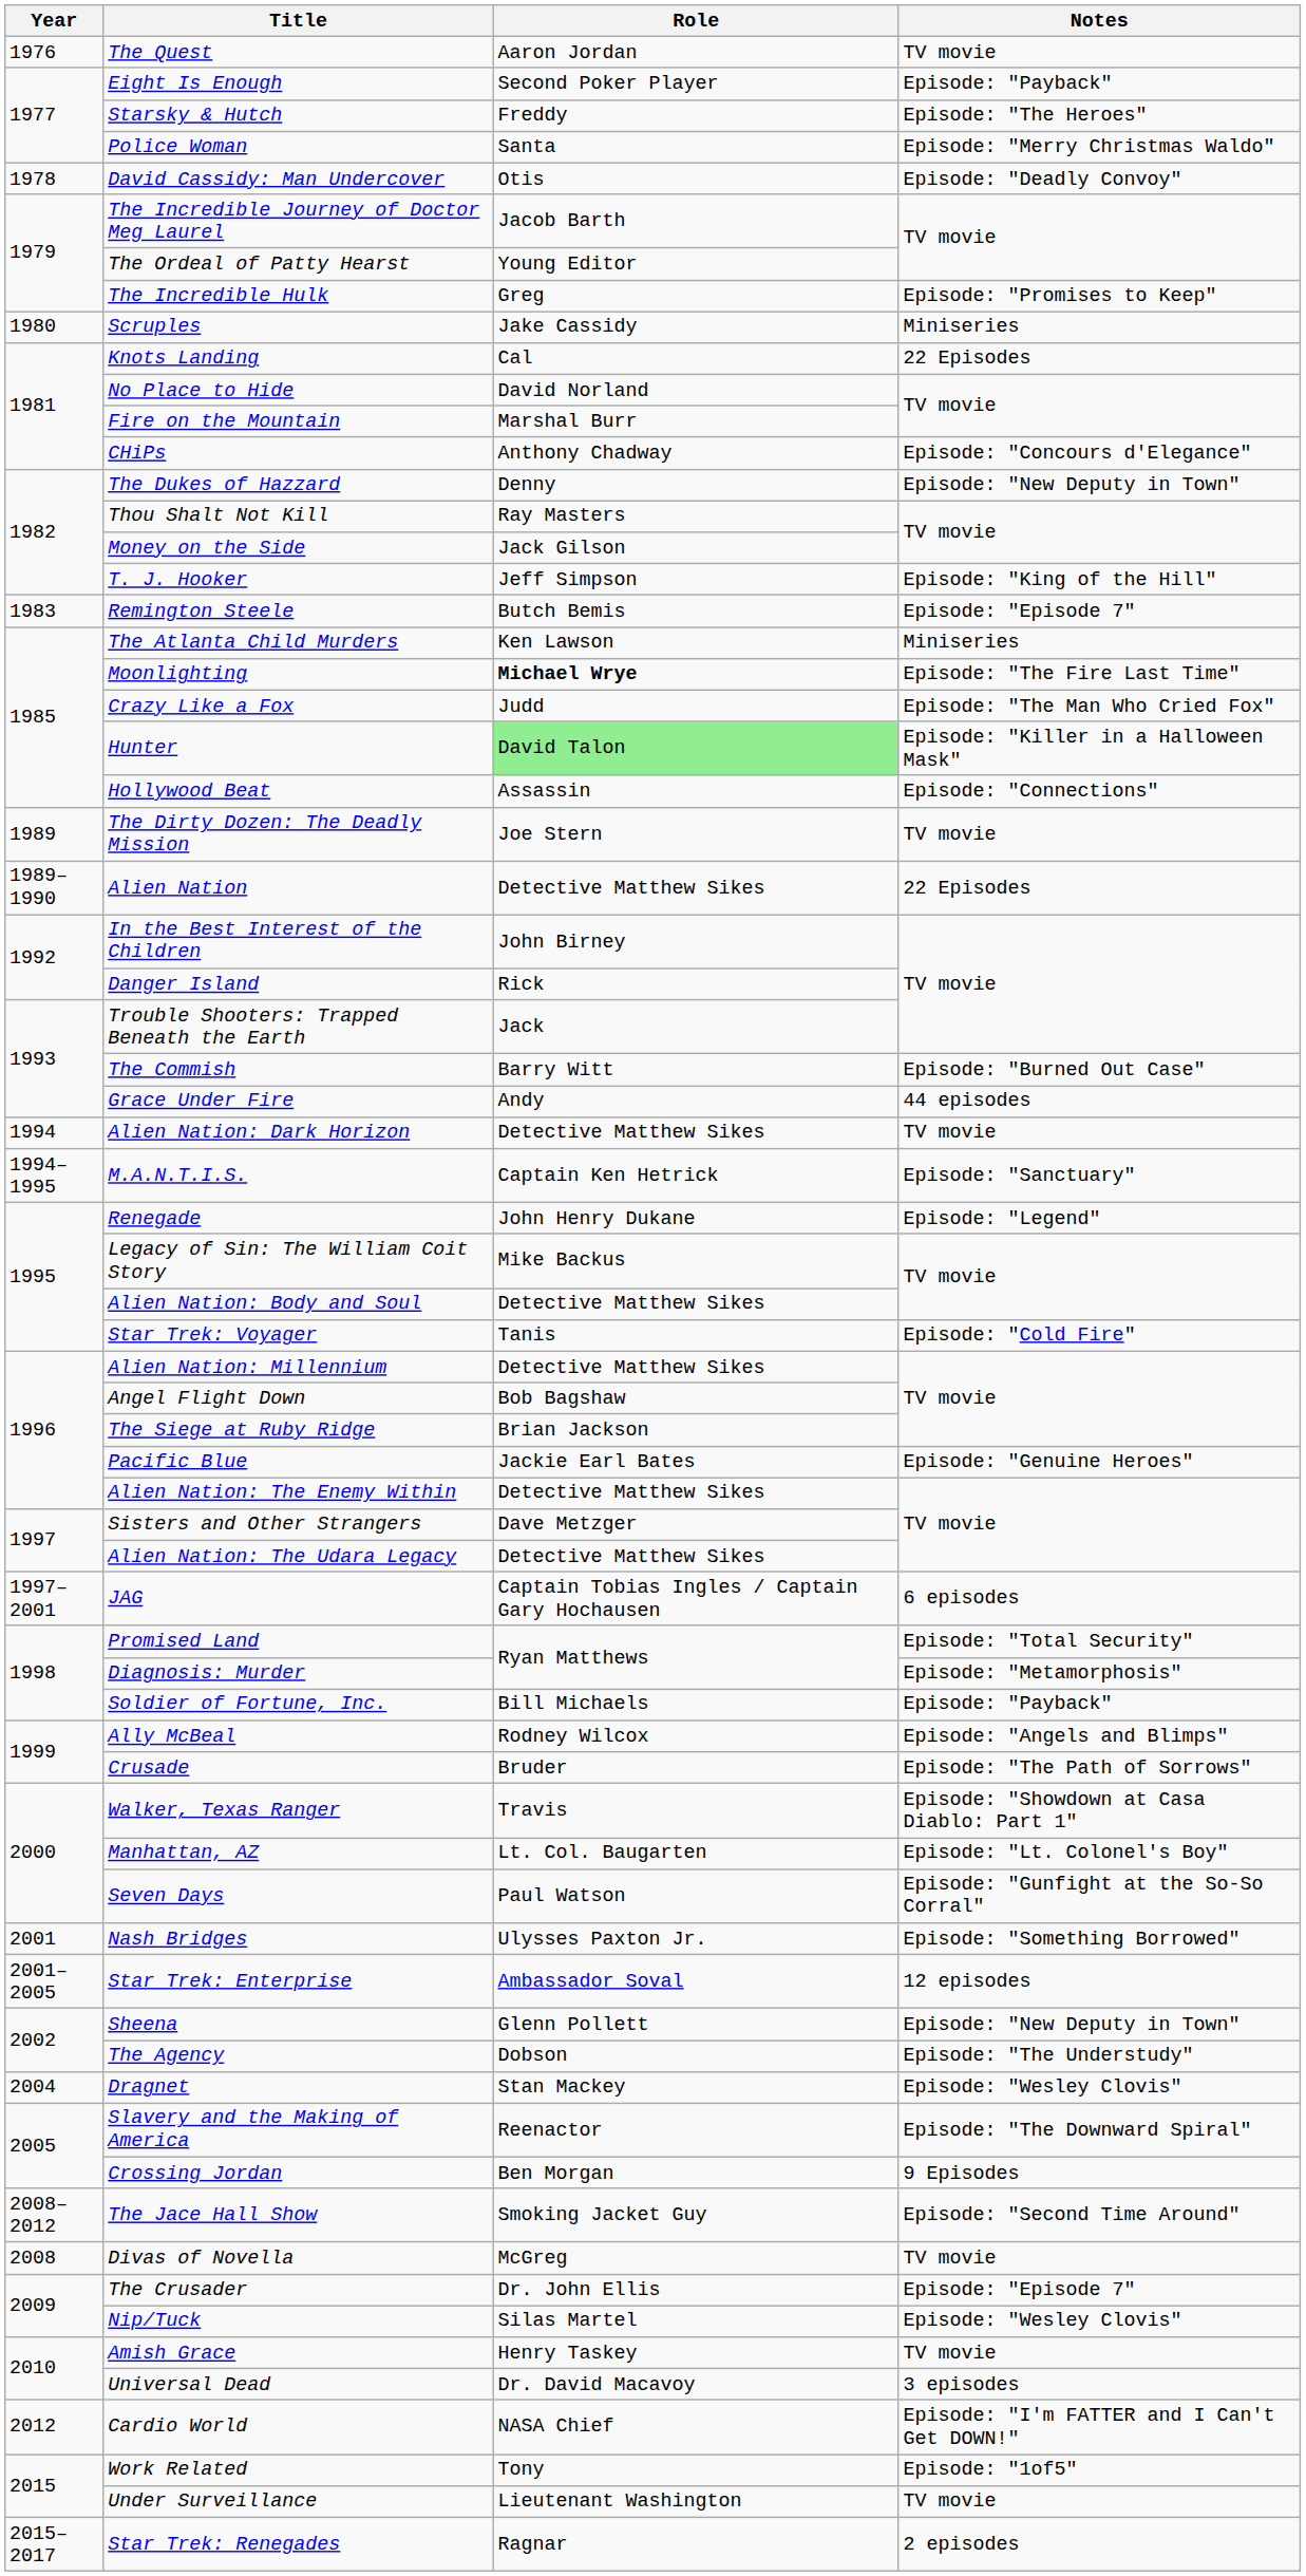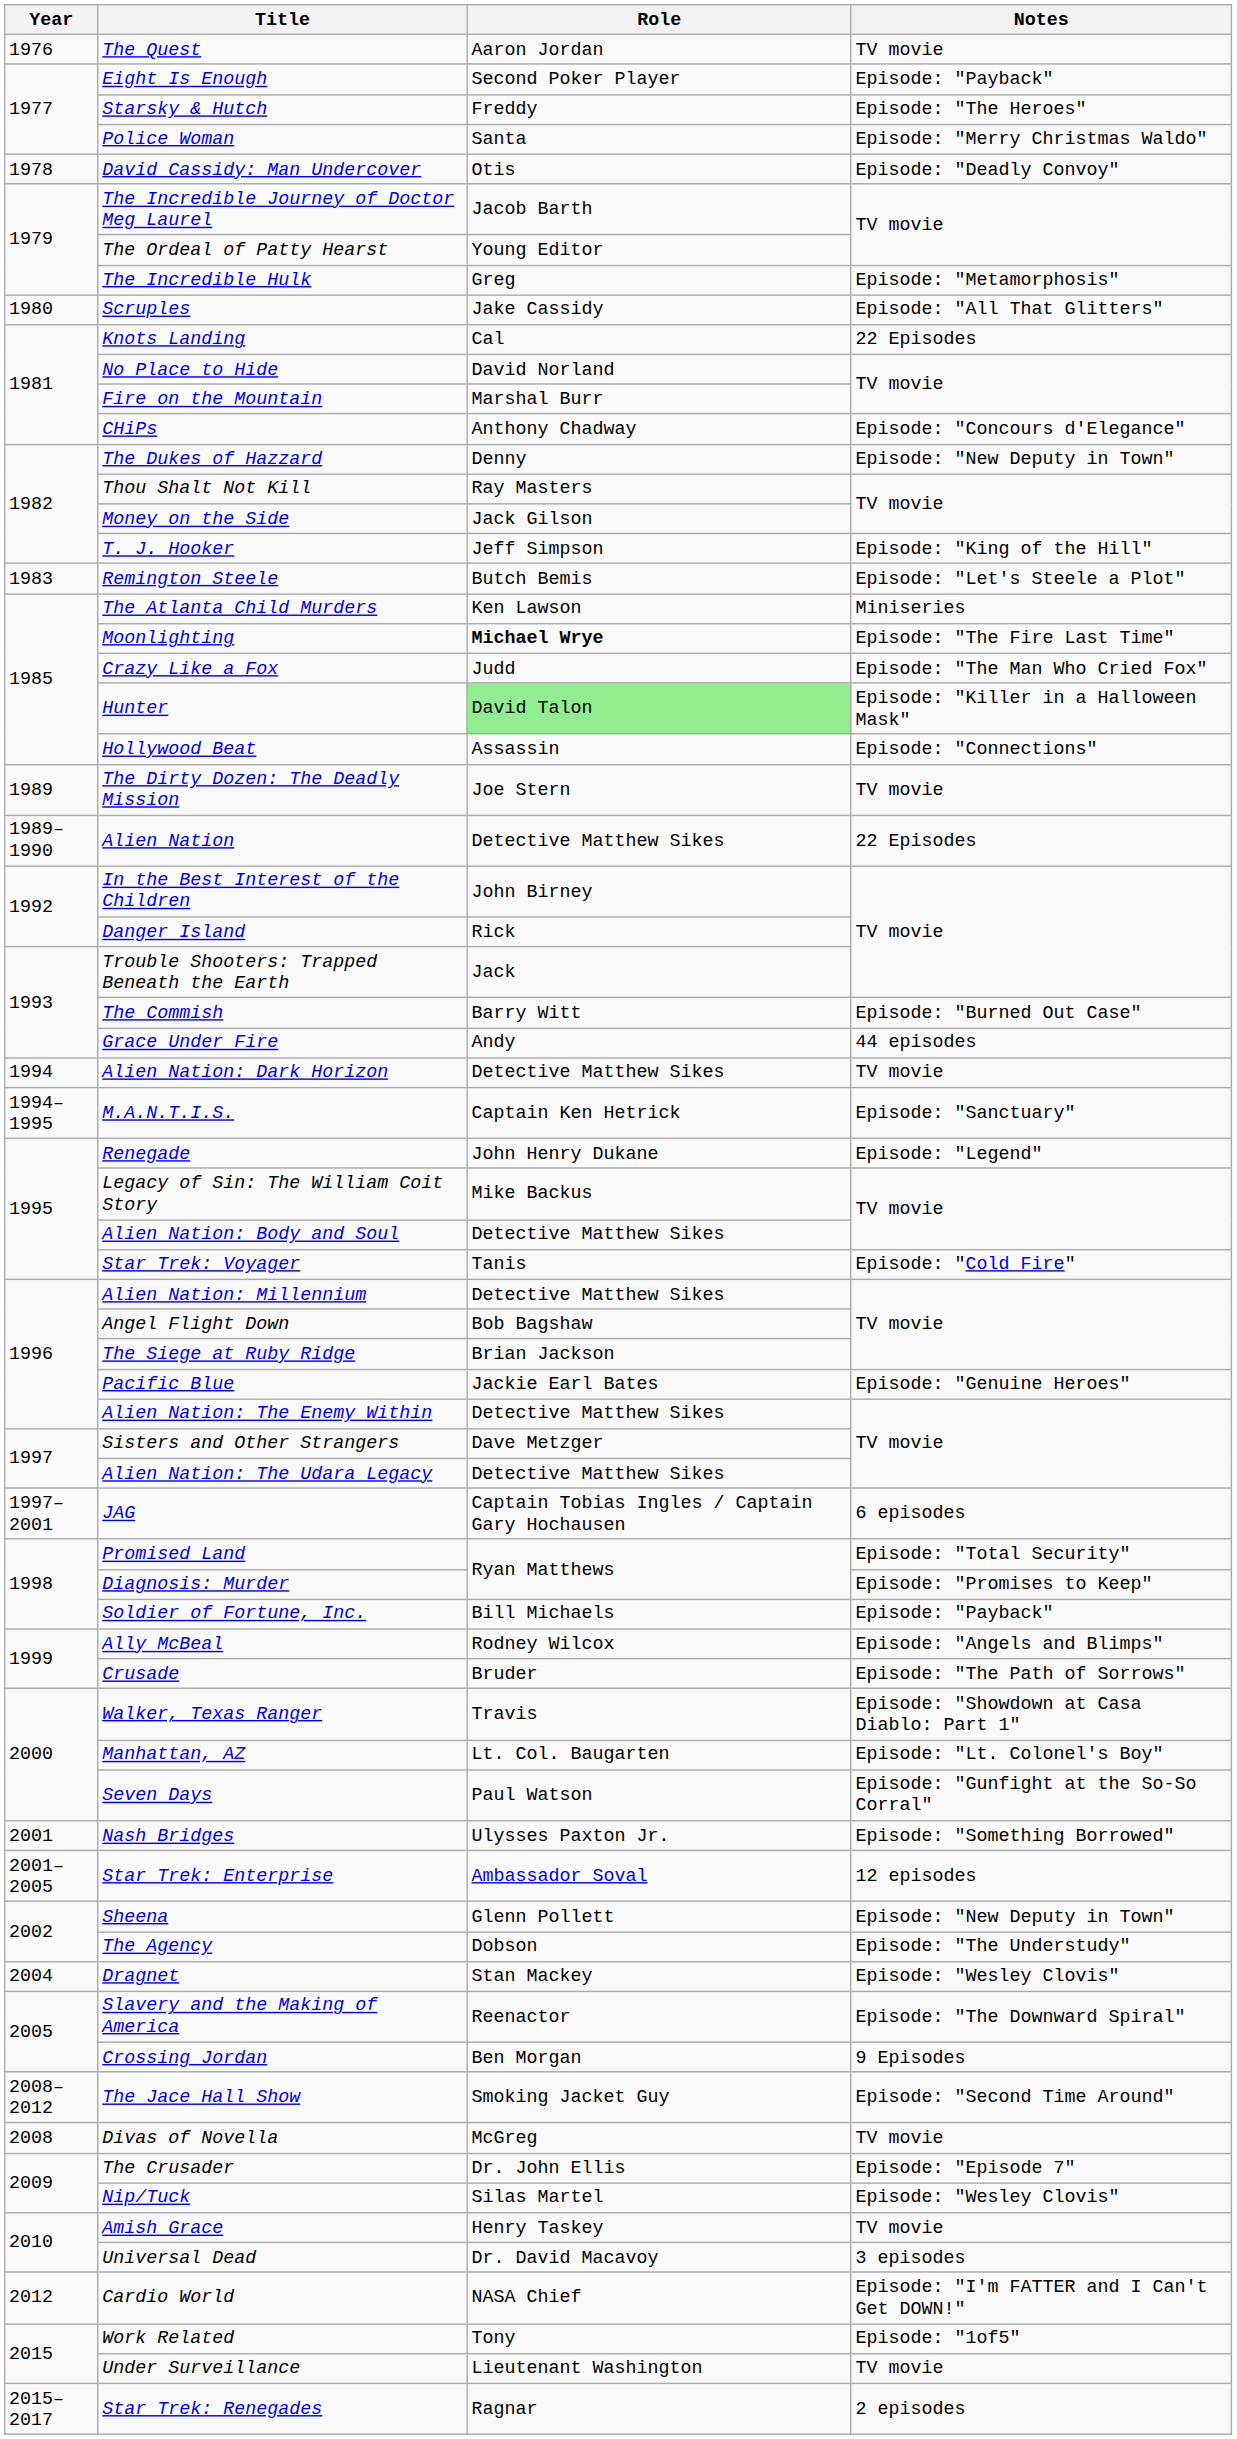 <table class="wikitable sortable">
 <tr>
 <th>Year</th>
 <th>Title</th>
 <th>Role</th>
 <th class="unsortable">Notes</th>
 </tr>
 <tr>
 <td>1976</td>
 <td data-sort-value="Quest, The"><em><a href='#'>The Quest</a></em></td>
 <td>Aaron Jordan</td>
 <td>TV movie</td>
 </tr>
 <tr>
 <td rowspan=3>1977</td>
 <td><em><a href='#'>Eight Is Enough</a></em></td>
 <td>Second Poker Player</td>
 <td>Episode: "Payback"</td>
 </tr>
 <tr>
 <td><em><a href='#'>Starsky & Hutch</a></em></td>
 <td>Freddy</td>
 <td>Episode: "The Heroes"</td>
 </tr>
 <tr>
 <td><em><a href='#'>Police Woman</a></em></td>
 <td>Santa</td>
 <td>Episode: "Merry Christmas Waldo"</td>
 </tr>
 <tr>
 <td>1978</td>
 <td><em><a href='#'>David Cassidy: Man Undercover</a></em></td>
 <td>Otis</td>
 <td>Episode: "Deadly Convoy"</td>
 </tr>
 <tr>
 <td rowspan=3>1979</td>
 <td data-sort-value="Incredible Journey of Doctor Meg Laurel, The"><em><a href='#'>The Incredible Journey of Doctor Meg Laurel</a></em></td>
 <td>Jacob Barth</td>
 <td rowspan=2>TV movie</td>
 </tr>
 <tr>
 <td data-sort-value="Ordeal of Patty Hearst, The"><em>The Ordeal of Patty Hearst</em></td>
 <td>Young Editor</td>
 </tr>
 <tr>
 <td data-sort-value="Incredible Hulk, The"><em><a href='#'>The Incredible Hulk</a></em></td>
 <td>Greg</td>
-<td>Episode: "Promises to Keep"</td>
+<td>Episode: "Metamorphosis"</td>
 </tr>
 <tr>
 <td>1980</td>
 <td><em><a href='#'>Scruples</a></em></td>
 <td>Jake Cassidy</td>
-<td>Miniseries</td>
+<td>Episode: "All That Glitters"</td>
 </tr>
 <tr>
 <td rowspan=4>1981</td>
 <td><em><a href='#'>Knots Landing</a></em></td>
 <td>Cal</td>
 <td>22 Episodes</td>
 </tr>
 <tr>
 <td><em><a href='#'>No Place to Hide</a></em></td>
 <td>David Norland</td>
 <td rowspan=2>TV movie</td>
 </tr>
 <tr>
 <td><em><a href='#'>Fire on the Mountain</a></em></td>
 <td>Marshal Burr</td>
 </tr>
 <tr>
 <td><em><a href='#'>CHiPs</a></em></td>
 <td>Anthony Chadway</td>
 <td>Episode: "Concours d'Elegance"</td>
 </tr>
 <tr>
 <td rowspan=4>1982</td>
 <td data-sort-value="Dukes of Hazzard, The"><em><a href='#'>The Dukes of Hazzard</a></em></td>
 <td>Denny</td>
 <td>Episode: "New Deputy in Town"</td>
 </tr>
 <tr>
 <td><em>Thou Shalt Not Kill</em></td>
 <td>Ray Masters</td>
 <td rowspan=2>TV movie</td>
 </tr>
 <tr>
 <td><em><a href='#'>Money on the Side</a></em></td>
 <td>Jack Gilson</td>
 </tr>
 <tr>
 <td><em><a href='#'>T. J. Hooker</a></em></td>
 <td>Jeff Simpson</td>
 <td>Episode: "King of the Hill"</td>
 </tr>
 <tr>
 <td>1983</td>
 <td><em><a href='#'>Remington Steele</a></em></td>
 <td>Butch Bemis</td>
-<td>Episode: "Episode 7"</td>
+<td>Episode: "Let's Steele a Plot"</td>
 </tr>
 <tr>
 <td rowspan=5>1985</td>
 <td data-sort-value="Atlanta Child Murders, The"><em><a href='#'>The Atlanta Child Murders</a></em></td>
 <td>Ken Lawson</td>
 <td>Miniseries</td>
 </tr>
 <tr>
 <td><em><a href='#'>Moonlighting</a></em></td>
 <td><strong>Michael Wrye</strong></td>
 <td>Episode: "The Fire Last Time"</td>
 </tr>
 <tr>
 <td><em><a href='#'>Crazy Like a Fox</a></em></td>
 <td>Judd</td>
 <td>Episode: "The Man Who Cried Fox"</td>
 </tr>
 <tr>
 <td><em><a href='#'>Hunter</a></em></td>
 <td style="background: lightgreen;">David Talon</td>
 <td>Episode: "Killer in a Halloween Mask"</td>
 </tr>
 <tr>
 <td><em><a href='#'>Hollywood Beat</a></em></td>
 <td>Assassin</td>
 <td>Episode: "Connections"</td>
 </tr>
 <tr>
 <td>1989</td>
 <td data-sort-value="Dirty Dozen: The Deadly Mission, The"><em><a href='#'>The Dirty Dozen: The Deadly Mission</a></em></td>
 <td>Joe Stern</td>
 <td>TV movie</td>
 </tr>
 <tr>
 <td>1989–1990</td>
 <td><em><a href='#'>Alien Nation</a></em></td>
 <td>Detective Matthew Sikes</td>
 <td>22 Episodes</td>
 </tr>
 <tr>
 <td rowspan=2>1992</td>
 <td><em><a href='#'>In the Best Interest of the Children</a></em></td>
 <td>John Birney</td>
 <td rowspan=3>TV movie</td>
 </tr>
 <tr>
 <td><em><a href='#'>Danger Island</a></em></td>
 <td>Rick</td>
 </tr>
 <tr>
 <td rowspan=3>1993</td>
 <td><em>Trouble Shooters: Trapped Beneath the Earth</em></td>
 <td>Jack</td>
 </tr>
 <tr>
 <td data-sort-value="Commish, The"><em><a href='#'>The Commish</a></em></td>
 <td>Barry Witt</td>
 <td>Episode: "Burned Out Case"</td>
 </tr>
 <tr>
 <td><em><a href='#'>Grace Under Fire</a></em></td>
 <td>Andy</td>
 <td>44 episodes</td>
 </tr>
 <tr>
 <td>1994</td>
 <td><em><a href='#'>Alien Nation: Dark Horizon</a></em></td>
 <td>Detective Matthew Sikes</td>
 <td>TV movie</td>
 </tr>
 <tr>
 <td>1994–1995</td>
 <td><em><a href='#'>M.A.N.T.I.S.</a></em></td>
 <td>Captain Ken Hetrick</td>
 <td>Episode: "Sanctuary"</td>
 </tr>
 <tr>
 <td rowspan=4>1995</td>
 <td><em><a href='#'>Renegade</a></em></td>
 <td>John Henry Dukane</td>
 <td>Episode: "Legend"</td>
 </tr>
 <tr>
 <td><em>Legacy of Sin: The William Coit Story</em></td>
 <td>Mike Backus</td>
 <td rowspan=2>TV movie</td>
 </tr>
 <tr>
 <td><em><a href='#'>Alien Nation: Body and Soul</a></em></td>
 <td>Detective Matthew Sikes</td>
 </tr>
 <tr>
 <td><em><a href='#'>Star Trek: Voyager</a></em></td>
 <td>Tanis</td>
 <td>Episode: "<a href='#'>Cold Fire</a>"</td>
 </tr>
 <tr>
 <td rowspan=5>1996</td>
 <td><em><a href='#'>Alien Nation: Millennium</a></em></td>
 <td>Detective Matthew Sikes</td>
 <td rowspan=3>TV movie</td>
 </tr>
 <tr>
 <td><em>Angel Flight Down</em></td>
 <td>Bob Bagshaw</td>
 </tr>
 <tr>
 <td data-sort-value="Siege at Ruby Ridge, The"><em><a href='#'>The Siege at Ruby Ridge</a></em></td>
 <td>Brian Jackson</td>
 </tr>
 <tr>
 <td><em><a href='#'>Pacific Blue</a></em></td>
 <td>Jackie Earl Bates</td>
 <td>Episode: "Genuine Heroes"</td>
 </tr>
 <tr>
 <td><em><a href='#'>Alien Nation: The Enemy Within</a></em></td>
 <td>Detective Matthew Sikes</td>
 <td rowspan=3>TV movie</td>
 </tr>
 <tr>
 <td rowspan=2>1997</td>
 <td><em>Sisters and Other Strangers</em></td>
 <td>Dave Metzger</td>
 </tr>
 <tr>
 <td><em><a href='#'>Alien Nation: The Udara Legacy</a></em></td>
 <td>Detective Matthew Sikes</td>
 </tr>
 <tr>
 <td>1997–2001</td>
 <td><em><a href='#'>JAG</a></em></td>
 <td>Captain Tobias Ingles / Captain Gary Hochausen</td>
 <td>6 episodes</td>
 </tr>
 <tr>
 <td rowspan=3>1998</td>
 <td><em><a href='#'>Promised Land</a></em></td>
 <td rowspan=2>Ryan Matthews</td>
 <td>Episode: "Total Security"</td>
 </tr>
 <tr>
 <td><em><a href='#'>Diagnosis: Murder</a></em></td>
-<td>Episode: "Metamorphosis"</td>
+<td>Episode: "Promises to Keep"</td>
 </tr>
 <tr>
 <td><em><a href='#'>Soldier of Fortune, Inc.</a></em></td>
 <td>Bill Michaels</td>
 <td>Episode: "Payback"</td>
 </tr>
 <tr>
 <td rowspan=2>1999</td>
 <td><em><a href='#'>Ally McBeal</a></em></td>
 <td>Rodney Wilcox</td>
 <td>Episode: "Angels and Blimps"</td>
 </tr>
 <tr>
 <td><em><a href='#'>Crusade</a></em></td>
 <td>Bruder</td>
 <td>Episode: "The Path of Sorrows"</td>
 </tr>
 <tr>
 <td rowspan=3>2000</td>
 <td><em><a href='#'>Walker, Texas Ranger</a></em></td>
 <td>Travis</td>
 <td>Episode: "Showdown at Casa Diablo: Part 1"</td>
 </tr>
 <tr>
 <td><em><a href='#'>Manhattan, AZ</a></em></td>
 <td>Lt. Col. Baugarten</td>
 <td>Episode: "Lt. Colonel's Boy"</td>
 </tr>
 <tr>
 <td><em><a href='#'>Seven Days</a></em></td>
 <td>Paul Watson</td>
 <td>Episode: "Gunfight at the So-So Corral"</td>
 </tr>
 <tr>
 <td>2001</td>
 <td><em><a href='#'>Nash Bridges</a></em></td>
 <td>Ulysses Paxton Jr.</td>
 <td>Episode: "Something Borrowed"</td>
 </tr>
 <tr>
 <td>2001–2005</td>
 <td><em><a href='#'>Star Trek: Enterprise</a></em></td>
 <td><a href='#'>Ambassador Soval</a></td>
 <td>12 episodes</td>
 </tr>
 <tr>
 <td rowspan=2>2002</td>
 <td><em><a href='#'>Sheena</a></em></td>
 <td>Glenn Pollett</td>
 <td>Episode: "New Deputy in Town"</td>
 </tr>
 <tr>
 <td data-sort-value="Agency, The"><em><a href='#'>The Agency</a></em></td>
 <td>Dobson</td>
 <td>Episode: "The Understudy"</td>
 </tr>
 <tr>
 <td>2004</td>
 <td><em><a href='#'>Dragnet</a></em></td>
 <td>Stan Mackey</td>
 <td>Episode: "Wesley Clovis"</td>
 </tr>
 <tr>
 <td rowspan=2>2005</td>
 <td><em><a href='#'>Slavery and the Making of America</a></em></td>
 <td>Reenactor</td>
 <td>Episode: "The Downward Spiral"</td>
 </tr>
 <tr>
 <td><em><a href='#'>Crossing Jordan</a></em></td>
 <td>Ben Morgan</td>
 <td>9 Episodes</td>
 </tr>
 <tr>
 <td>2008–2012</td>
 <td><em><a href='#'>The Jace Hall Show</a></em></td>
 <td>Smoking Jacket Guy</td>
 <td>Episode: "Second Time Around"</td>
 </tr>
 <tr>
 <td>2008</td>
 <td><em>Divas of Novella</em></td>
 <td>McGreg</td>
 <td>TV movie</td>
 </tr>
 <tr>
 <td rowspan=2>2009</td>
 <td data-sort-value="Crusader, The"><em>The Crusader</em></td>
 <td>Dr. John Ellis</td>
 <td>Episode: "Episode 7"</td>
 </tr>
 <tr>
 <td><em><a href='#'>Nip/Tuck</a></em></td>
 <td>Silas Martel</td>
 <td>Episode: "Wesley Clovis"</td>
 </tr>
 <tr>
 <td rowspan="2">2010</td>
 <td><em><a href='#'>Amish Grace</a></em></td>
 <td>Henry Taskey</td>
 <td>TV movie</td>
 </tr>
 <tr>
 <td><em>Universal Dead</em></td>
 <td>Dr. David Macavoy</td>
 <td>3 episodes</td>
 </tr>
 <tr>
 <td>2012</td>
 <td><em>Cardio World</em></td>
 <td>NASA Chief</td>
 <td>Episode: "I'm FATTER and I Can't Get DOWN!"</td>
 </tr>
 <tr>
 <td rowspan=2>2015</td>
 <td><em>Work Related</em></td>
 <td>Tony</td>
 <td>Episode: "1of5"</td>
 </tr>
 <tr>
 <td><em>Under Surveillance</em></td>
 <td>Lieutenant Washington</td>
 <td>TV movie</td>
 </tr>
 <tr>
 <td>2015–2017</td>
 <td><em><a href='#'>Star Trek: Renegades</a></em></td>
 <td>Ragnar</td>
 <td>2 episodes</td>
 </tr>
 </table>
